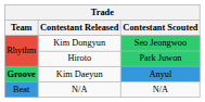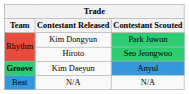 <table class="wikitable" style="text-align:center; font-size: small" ">
 <tr>
 <th colspan="3">Trade</th>
 </tr>
 <tr>
 <th>Team</th>
 <th>Contestant Released</th>
 <th>Contestant Scouted</th>
 </tr>
 <tr>
 <td rowspan="2" style="background:#e74c3c">Rhythm</td>
 <td>Kim Dongyun</td>
-<td style="background:#2ecc71">Seo Jeongwoo</td>
+<td style="background:#2ecc71">Park Juwon</td>
 </tr>
 <tr>
 <td>Hiroto</td>
-<td style="background:#2ecc71">Park Juwon</td>
+<td style="background:#2ecc71">Seo Jeongwoo</td>
 </tr>
 <tr>
 <td style="background:#2ecc71"><strong>Groove</strong></td>
 <td>Kim Daeyun</td>
 <td style="background:#3498db">Anyul</td>
 </tr>
 <tr>
 <td style="background:#3498db">Beat</td>
 <td>N/A</td>
 <td>N/A</td>
 </tr>
 </table>
